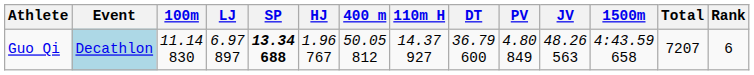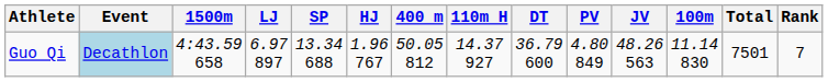 <table class="wikitable" style="text-align:center; font-size:90%">
 <tr>
 <th>Athlete</th>
 <th>Event</th>
-<th><a href='#'>100m</a></th>
+<th><a href='#'>1500m</a></th>
 <th><a href='#'>LJ</a></th>
 <th><a href='#'>SP</a></th>
 <th><a href='#'>HJ</a></th>
 <th><a href='#'>400 m</a></th>
 <th><a href='#'>110m H</a></th>
 <th><a href='#'>DT</a></th>
 <th><a href='#'>PV</a></th>
 <th><a href='#'>JV</a></th>
-<th><a href='#'>1500m</a></th>
+<th><a href='#'>100m</a></th>
 <th>Total</th>
 <th>Rank</th>
 </tr>
 <tr>
 <td align="left"><a href='#'>Guo Qi</a></td>
 <td align="left" style="background: lightblue;"><a href='#'>Decathlon</a></td>
-<td><em>11.14</em><br>830</td>
+<td><em>4:43.59</em><br>658</td>
 <td><em>6.97</em><br>897</td>
-<td><strong><em>13.34</em><br>688</strong></td>
+<td><em>13.34</em><br>688</td>
 <td><em>1.96</em><br>767</td>
 <td><em>50.05 </em><br>812</td>
 <td><em>14.37</em><br>927</td>
 <td><em>36.79</em><br>600</td>
 <td><em>4.80</em><br>849</td>
 <td><em>48.26</em><br>563</td>
-<td><em>4:43.59</em><br>658</td>
-<td>7207</td>
-<td>6</td>
+<td><em>11.14</em><br>830</td>
+<td>7501</td>
+<td>7</td>
 </tr>
 </table>
